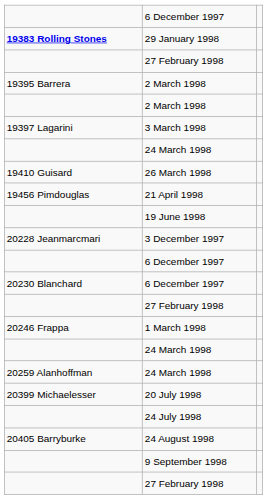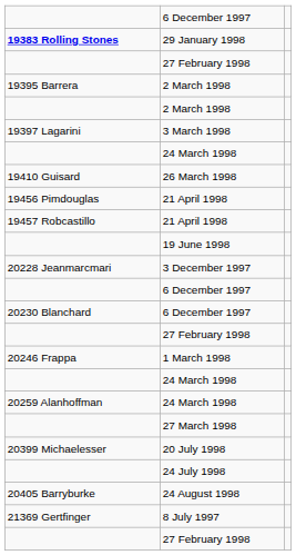 <table class="wikitable" style="font-size: 89%; float: left; width: 26em; margin-right: 1em; height: 700px">
 <tr>
 <td></td>
 <td>6 December 1997</td>
 <td></td>
 </tr>
 <tr>
 <td><strong><a href='#'>19383 Rolling Stones</a></strong></td>
 <td>29 January 1998</td>
 <td></td>
 </tr>
 <tr>
 <td></td>
 <td>27 February 1998</td>
 <td></td>
 </tr>
 <tr>
 <td>19395 Barrera</td>
 <td>2 March 1998</td>
 <td></td>
 </tr>
 <tr>
 <td></td>
 <td>2 March 1998</td>
 <td></td>
 </tr>
 <tr>
 <td>19397 Lagarini</td>
 <td>3 March 1998</td>
 <td></td>
 </tr>
 <tr>
 <td></td>
 <td>24 March 1998</td>
 <td></td>
 </tr>
 <tr>
 <td>19410 Guisard</td>
 <td>26 March 1998</td>
 <td></td>
 </tr>
 <tr>
 <td>19456 Pimdouglas</td>
 <td>21 April 1998</td>
 <td></td>
 </tr>
 <tr>
+<td>19457 Robcastillo</td>
+<td>21 April 1998</td>
+<td></td>
+</tr>
+<tr>
 <td></td>
 <td>19 June 1998</td>
 <td></td>
 </tr>
 <tr>
 <td>20228 Jeanmarcmari</td>
 <td>3 December 1997</td>
 <td></td>
 </tr>
 <tr>
 <td></td>
 <td>6 December 1997</td>
 <td></td>
 </tr>
 <tr>
 <td>20230 Blanchard</td>
 <td>6 December 1997</td>
 <td></td>
 </tr>
 <tr>
 <td></td>
 <td>27 February 1998</td>
 <td></td>
 </tr>
 <tr>
 <td>20246 Frappa</td>
 <td>1 March 1998</td>
 <td></td>
 </tr>
 <tr>
 <td></td>
 <td>24 March 1998</td>
 <td></td>
 </tr>
 <tr>
 <td>20259 Alanhoffman</td>
 <td>24 March 1998</td>
 <td></td>
 </tr>
 <tr>
+<td></td>
+<td>27 March 1998</td>
+<td></td>
+</tr>
+<tr>
 <td>20399 Michaelesser</td>
 <td>20 July 1998</td>
 <td></td>
 </tr>
 <tr>
 <td></td>
 <td>24 July 1998</td>
 <td></td>
 </tr>
 <tr>
 <td>20405 Barryburke</td>
 <td>24 August 1998</td>
 <td></td>
 </tr>
 <tr>
-<td></td>
-<td>9 September 1998</td>
+<td>21369 Gertfinger</td>
+<td>8 July 1997</td>
 <td></td>
 </tr>
 <tr>
 <td></td>
 <td>27 February 1998</td>
 <td></td>
 </tr>
 </table>
